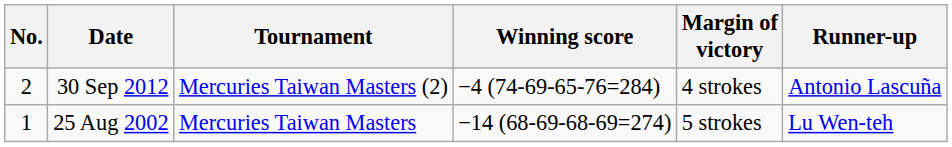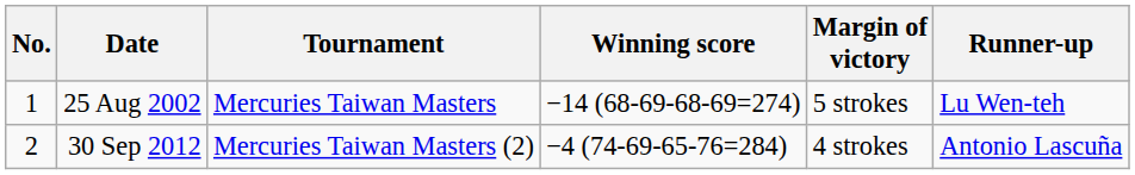 <table class="wikitable" style="font-size:95%;">
 <tr>
 <th>No.</th>
 <th>Date</th>
 <th>Tournament</th>
 <th>Winning score</th>
 <th>Margin of<br>victory</th>
 <th>Runner-up</th>
 </tr>
 <tr>
+<td align=center>1</td>
+<td align=right>25 Aug <a href='#'>2002</a></td>
+<td><a href='#'>Mercuries Taiwan Masters</a></td>
+<td>−14 (68-69-68-69=274)</td>
+<td>5 strokes</td>
+<td> <a href='#'>Lu Wen-teh</a></td>
+</tr>
+<tr>
 <td align=center>2</td>
 <td align=right>30 Sep <a href='#'>2012</a></td>
 <td><a href='#'>Mercuries Taiwan Masters</a> (2)</td>
 <td>−4 (74-69-65-76=284)</td>
 <td>4 strokes</td>
 <td> <a href='#'>Antonio Lascuña</a></td>
 </tr>
-<tr>
-<td align=center>1</td>
-<td align=right>25 Aug <a href='#'>2002</a></td>
-<td><a href='#'>Mercuries Taiwan Masters</a></td>
-<td>−14 (68-69-68-69=274)</td>
-<td>5 strokes</td>
-<td> <a href='#'>Lu Wen-teh</a></td>
-</tr>
 </table>
